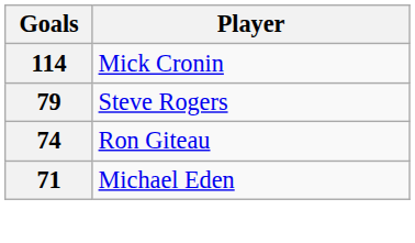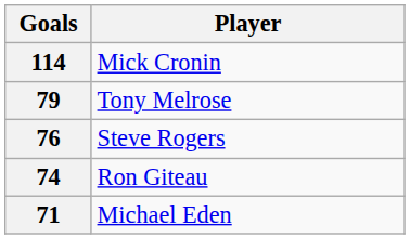 <table class="wikitable" style="text-align:left;">
 <tr>
 <th width=50>Goals</th>
 <th width=200>Player</th>
 </tr>
 <tr>
 <th>114</th>
 <td> <a href='#'>Mick Cronin</a></td>
 </tr>
 <tr>
 <th>79</th>
+<td> <a href='#'>Tony Melrose</a></td>
+</tr>
+<tr>
+<th>76</th>
 <td> <a href='#'>Steve Rogers</a></td>
 </tr>
 <tr>
 <th>74</th>
 <td> <a href='#'>Ron Giteau</a></td>
 </tr>
 <tr>
 <th>71</th>
 <td> <a href='#'>Michael Eden</a></td>
 </tr>
 </table>
